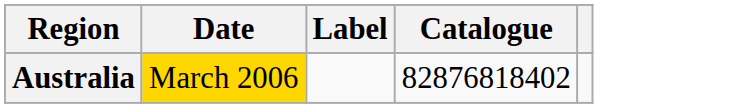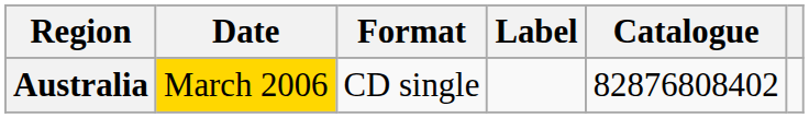 <table class="wikitable plainrowheaders">
 <tr>
 <th>Region</th>
 <th>Date</th>
+<th>Format</th>
 <th>Label</th>
 <th>Catalogue</th>
 <th></th>
 </tr>
 <tr>
 <th scope="row">Australia</th>
 <td style="background: gold;">March 2006</td>
+<td>CD single</td>
 <td></td>
-<td>82876818402</td>
+<td>82876808402</td>
 <td></td>
 </tr>
 </table>
